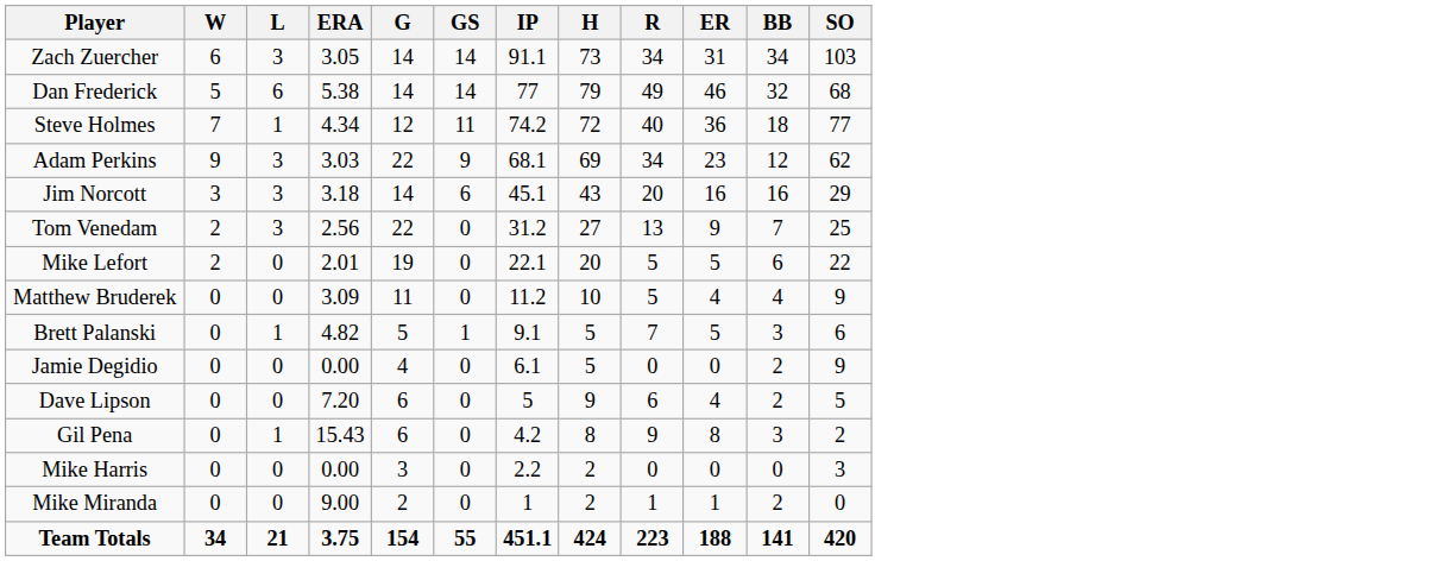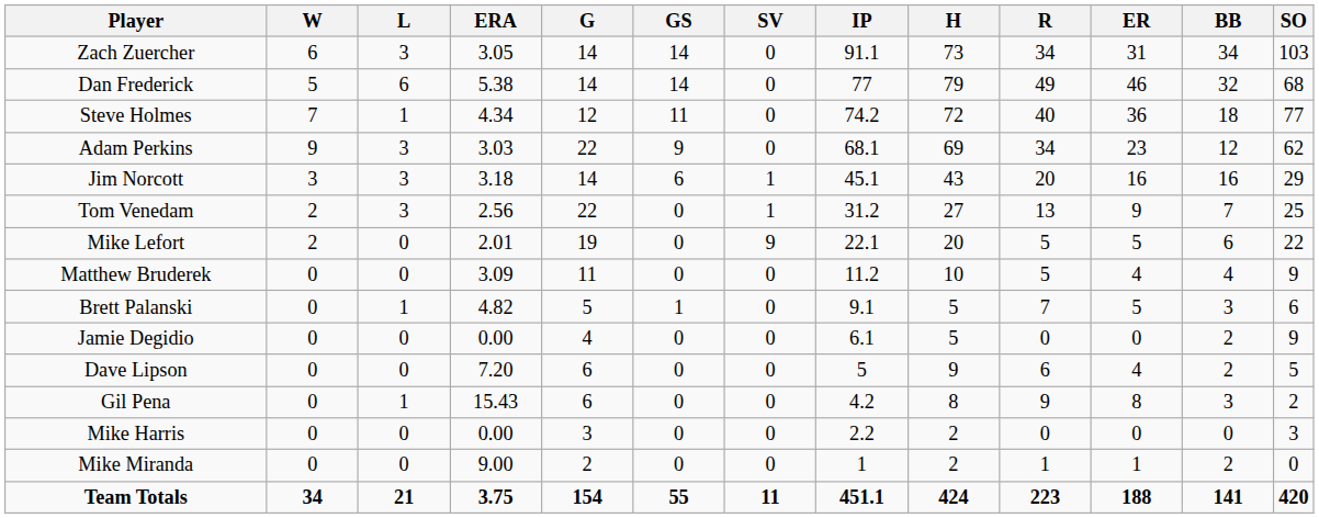 <table class=wikitable style="text-align:center">
 <tr>
 <th bgcolor=#DDDDFF; width="20%">Player</th>
 <th bgcolor=#DDDDFF; width="7%">W</th>
 <th bgcolor=#DDDDFF; width="7%">L</th>
 <th bgcolor=#DDDDFF; width="7%">ERA</th>
 <th bgcolor=#DDDDFF; width="7%">G</th>
 <th bgcolor=#DDDDFF; width="7%">GS</th>
+<th bgcolor=#DDDDFF; width="7%">SV</th>
 <th bgcolor=#DDDDFF; width="7%">IP</th>
 <th bgcolor=#DDDDFF; width="7%">H</th>
 <th bgcolor=#DDDDFF; width="7%">R</th>
 <th bgcolor=#DDDDFF; width="7%">ER</th>
 <th bgcolor=#DDDDFF; width="7%">BB</th>
 <th bgcolor=#DDDDFF; width="7%">SO</th>
 </tr>
 <tr>
 <td>Zach Zuercher</td>
 <td>6</td>
 <td>3</td>
 <td>3.05</td>
 <td>14</td>
 <td>14</td>
+<td>0</td>
 <td>91.1</td>
 <td>73</td>
 <td>34</td>
 <td>31</td>
 <td>34</td>
 <td>103</td>
 </tr>
 <tr>
 <td>Dan Frederick</td>
 <td>5</td>
 <td>6</td>
 <td>5.38</td>
 <td>14</td>
 <td>14</td>
+<td>0</td>
 <td>77</td>
 <td>79</td>
 <td>49</td>
 <td>46</td>
 <td>32</td>
 <td>68</td>
 </tr>
 <tr>
 <td>Steve Holmes</td>
 <td>7</td>
 <td>1</td>
 <td>4.34</td>
 <td>12</td>
 <td>11</td>
+<td>0</td>
 <td>74.2</td>
 <td>72</td>
 <td>40</td>
 <td>36</td>
 <td>18</td>
 <td>77</td>
 </tr>
 <tr>
 <td>Adam Perkins</td>
 <td>9</td>
 <td>3</td>
 <td>3.03</td>
 <td>22</td>
 <td>9</td>
+<td>0</td>
 <td>68.1</td>
 <td>69</td>
 <td>34</td>
 <td>23</td>
 <td>12</td>
 <td>62</td>
 </tr>
 <tr>
 <td>Jim Norcott</td>
 <td>3</td>
 <td>3</td>
 <td>3.18</td>
 <td>14</td>
 <td>6</td>
+<td>1</td>
 <td>45.1</td>
 <td>43</td>
 <td>20</td>
 <td>16</td>
 <td>16</td>
 <td>29</td>
 </tr>
 <tr>
 <td>Tom Venedam</td>
 <td>2</td>
 <td>3</td>
 <td>2.56</td>
 <td>22</td>
 <td>0</td>
+<td>1</td>
 <td>31.2</td>
 <td>27</td>
 <td>13</td>
 <td>9</td>
 <td>7</td>
 <td>25</td>
 </tr>
 <tr>
 <td>Mike Lefort</td>
 <td>2</td>
 <td>0</td>
 <td>2.01</td>
 <td>19</td>
 <td>0</td>
+<td>9</td>
 <td>22.1</td>
 <td>20</td>
 <td>5</td>
 <td>5</td>
 <td>6</td>
 <td>22</td>
 </tr>
 <tr>
 <td>Matthew Bruderek</td>
 <td>0</td>
 <td>0</td>
 <td>3.09</td>
 <td>11</td>
+<td>0</td>
 <td>0</td>
 <td>11.2</td>
 <td>10</td>
 <td>5</td>
 <td>4</td>
 <td>4</td>
 <td>9</td>
 </tr>
 <tr>
 <td>Brett Palanski</td>
 <td>0</td>
 <td>1</td>
 <td>4.82</td>
 <td>5</td>
 <td>1</td>
+<td>0</td>
 <td>9.1</td>
 <td>5</td>
 <td>7</td>
 <td>5</td>
 <td>3</td>
 <td>6</td>
 </tr>
 <tr>
 <td>Jamie Degidio</td>
 <td>0</td>
 <td>0</td>
 <td>0.00</td>
 <td>4</td>
+<td>0</td>
 <td>0</td>
 <td>6.1</td>
 <td>5</td>
 <td>0</td>
 <td>0</td>
 <td>2</td>
 <td>9</td>
 </tr>
 <tr>
 <td>Dave Lipson</td>
 <td>0</td>
 <td>0</td>
 <td>7.20</td>
 <td>6</td>
 <td>0</td>
+<td>0</td>
 <td>5</td>
 <td>9</td>
 <td>6</td>
 <td>4</td>
 <td>2</td>
 <td>5</td>
 </tr>
 <tr>
 <td>Gil Pena</td>
 <td>0</td>
 <td>1</td>
 <td>15.43</td>
 <td>6</td>
+<td>0</td>
 <td>0</td>
 <td>4.2</td>
 <td>8</td>
 <td>9</td>
 <td>8</td>
 <td>3</td>
 <td>2</td>
 </tr>
 <tr>
 <td>Mike Harris</td>
 <td>0</td>
 <td>0</td>
 <td>0.00</td>
 <td>3</td>
 <td>0</td>
+<td>0</td>
 <td>2.2</td>
 <td>2</td>
 <td>0</td>
 <td>0</td>
 <td>0</td>
 <td>3</td>
 </tr>
 <tr>
 <td>Mike Miranda</td>
 <td>0</td>
 <td>0</td>
 <td>9.00</td>
 <td>2</td>
+<td>0</td>
 <td>0</td>
 <td>1</td>
 <td>2</td>
 <td>1</td>
 <td>1</td>
 <td>2</td>
 <td>0</td>
 </tr>
 <tr>
 <td><strong>Team Totals</strong></td>
 <td><strong>34</strong></td>
 <td><strong>21</strong></td>
 <td><strong>3.75</strong></td>
 <td><strong>154</strong></td>
 <td><strong>55</strong></td>
+<td><strong>11</strong></td>
 <td><strong>451.1</strong></td>
 <td><strong>424</strong></td>
 <td><strong>223</strong></td>
 <td><strong>188</strong></td>
 <td><strong>141</strong></td>
 <td><strong>420</strong></td>
 </tr>
 </table>
